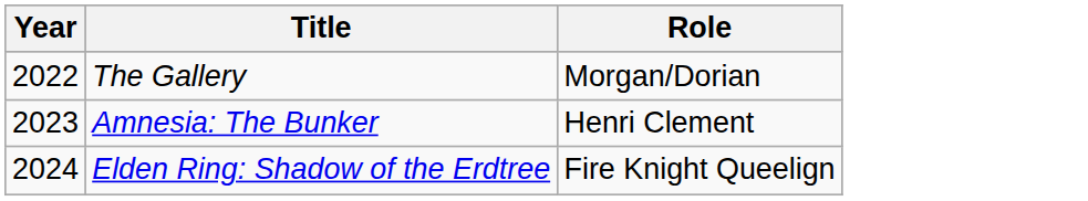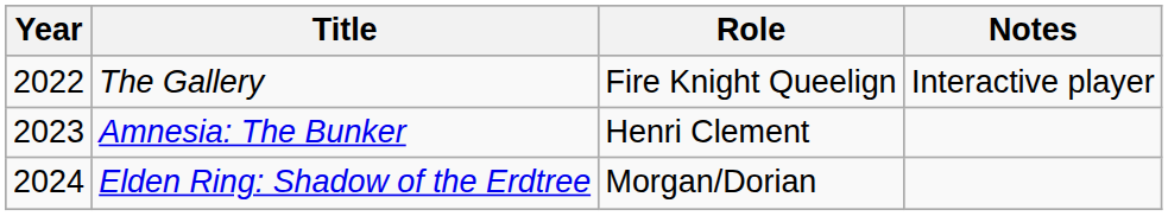 <table class="wikitable sortable">
 <tr>
 <th scope="col">Year</th>
 <th scope="col">Title</th>
 <th scope="col">Role</th>
+<th scope="col" class="unsortable">Notes</th>
 </tr>
 <tr>
 <td>2022</td>
 <td><em>The Gallery</em></td>
-<td>Morgan/Dorian</td>
+<td>Fire Knight Queelign</td>
+<td>Interactive player</td>
 </tr>
 <tr>
 <td>2023</td>
 <td><em><a href='#'>Amnesia: The Bunker</a></em></td>
 <td>Henri Clement</td>
+<td></td>
 </tr>
 <tr>
 <td>2024</td>
 <td><em><a href='#'>Elden Ring: Shadow of the Erdtree</a></em></td>
-<td>Fire Knight Queelign</td>
+<td>Morgan/Dorian</td>
+<td></td>
 </tr>
 </table>
